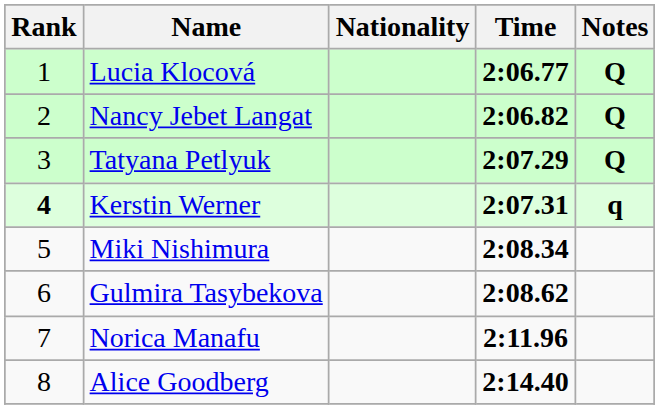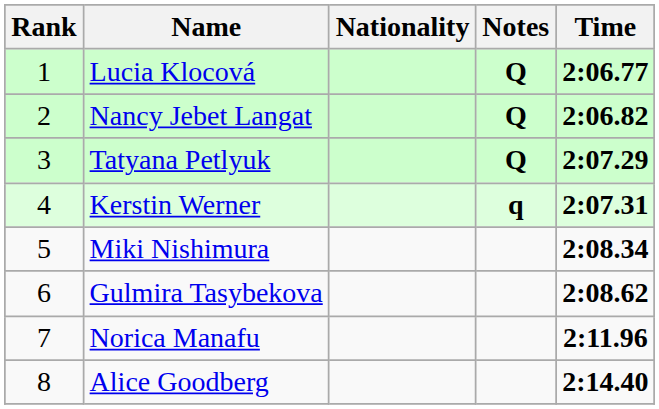 <table class="wikitable sortable" style="text-align:center">
 <tr>
 <th>Rank</th>
 <th>Name</th>
 <th>Nationality</th>
+<th>Notes</th>
 <th>Time</th>
-<th>Notes</th>
 </tr>
 <tr bgcolor=ccffcc>
 <td>1</td>
 <td align=left><a href='#'>Lucia Klocová</a></td>
 <td align=left></td>
+<td><strong>Q</strong></td>
 <td><strong>2:06.77</strong></td>
-<td><strong>Q</strong></td>
 </tr>
 <tr bgcolor=ccffcc>
 <td>2</td>
 <td align=left><a href='#'>Nancy Jebet Langat</a></td>
 <td align=left></td>
+<td><strong>Q</strong></td>
 <td><strong>2:06.82</strong></td>
-<td><strong>Q</strong></td>
 </tr>
 <tr bgcolor=ccffcc>
 <td>3</td>
 <td align=left><a href='#'>Tatyana Petlyuk</a></td>
 <td align=left></td>
+<td><strong>Q</strong></td>
 <td><strong>2:07.29</strong></td>
-<td><strong>Q</strong></td>
 </tr>
 <tr bgcolor=ddffdd>
-<td><strong>4</strong></td>
+<td>4</td>
 <td align=left><a href='#'>Kerstin Werner</a></td>
 <td align=left></td>
+<td><strong>q</strong></td>
 <td><strong>2:07.31</strong></td>
-<td><strong>q</strong></td>
 </tr>
 <tr>
 <td>5</td>
 <td align=left><a href='#'>Miki Nishimura</a></td>
 <td align=left></td>
+<td></td>
 <td><strong>2:08.34</strong></td>
-<td></td>
 </tr>
 <tr>
 <td>6</td>
 <td align=left><a href='#'>Gulmira Tasybekova</a></td>
 <td align=left></td>
+<td></td>
 <td><strong>2:08.62</strong></td>
-<td></td>
 </tr>
 <tr>
 <td>7</td>
 <td align=left><a href='#'>Norica Manafu</a></td>
 <td align=left></td>
+<td></td>
 <td><strong>2:11.96</strong></td>
-<td></td>
 </tr>
 <tr>
 <td>8</td>
 <td align=left><a href='#'>Alice Goodberg</a></td>
 <td align=left></td>
+<td></td>
 <td><strong>2:14.40</strong></td>
-<td></td>
 </tr>
 </table>
